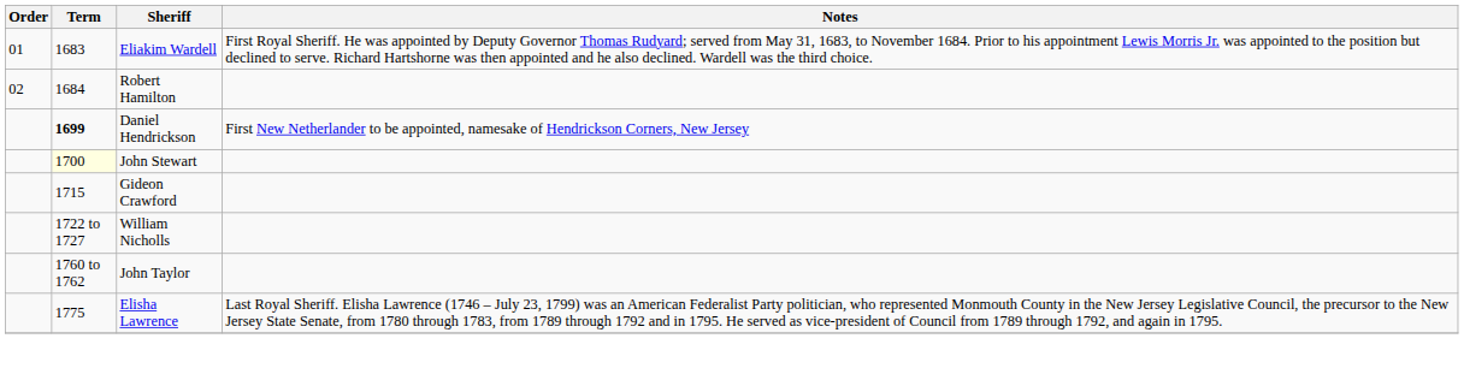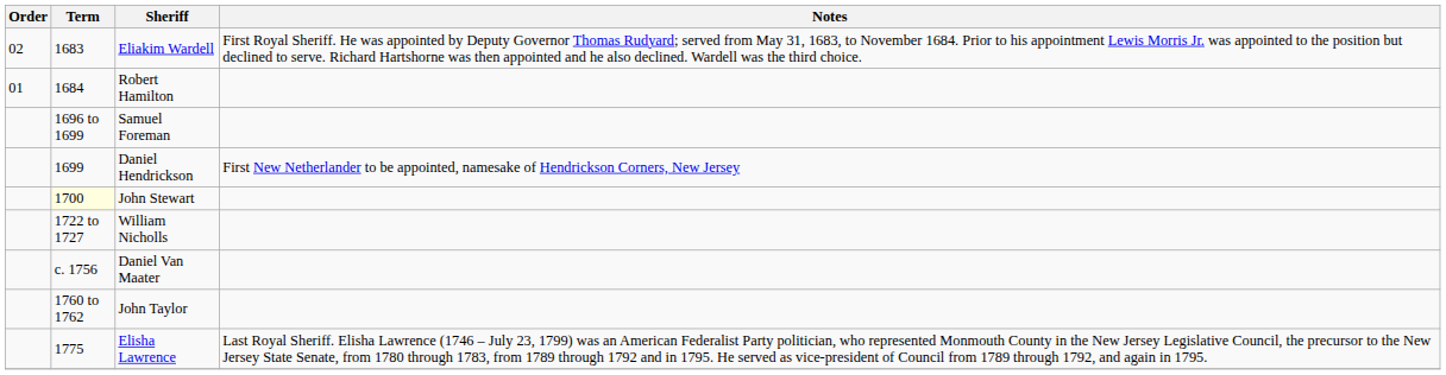 <table class="wikitable sortable">
 <tr>
 <th>Order</th>
 <th>Term</th>
 <th>Sheriff</th>
 <th>Notes</th>
 </tr>
 <tr>
-<td>01</td>
+<td>02</td>
 <td>1683</td>
 <td><a href='#'>Eliakim Wardell</a></td>
 <td>First Royal Sheriff. He was appointed by Deputy Governor <a href='#'>Thomas Rudyard</a>; served from May 31, 1683, to November 1684. Prior to his appointment <a href='#'>Lewis Morris Jr.</a> was appointed to the position but declined to serve. Richard Hartshorne was then appointed and he also declined. Wardell was the third choice.</td>
 </tr>
 <tr>
-<td>02</td>
+<td>01</td>
 <td>1684</td>
 <td>Robert Hamilton</td>
 </tr>
 <tr>
 <td></td>
-<td><strong>1699</strong></td>
+<td>1696 to 1699</td>
+<td>Samuel Foreman</td>
+<td></td>
+</tr>
+<tr>
+<td></td>
+<td>1699</td>
 <td>Daniel Hendrickson</td>
 <td>First <a href='#'>New Netherlander</a> to be appointed, namesake of <a href='#'>Hendrickson Corners, New Jersey</a></td>
 </tr>
 <tr>
 <td></td>
 <td style="background: lightyellow;">1700</td>
 <td>John Stewart</td>
 <td></td>
 </tr>
 <tr>
 <td></td>
-<td>1715</td>
-<td>Gideon Crawford</td>
+<td>1722 to 1727</td>
+<td>William Nicholls</td>
 <td></td>
 </tr>
 <tr>
 <td></td>
-<td>1722 to 1727</td>
-<td>William Nicholls</td>
+<td>c. 1756</td>
+<td>Daniel Van Maater</td>
 <td></td>
 </tr>
 <tr>
 <td></td>
 <td>1760 to 1762</td>
 <td>John Taylor</td>
 <td></td>
 </tr>
 <tr>
 <td></td>
 <td>1775</td>
 <td><a href='#'>Elisha Lawrence</a></td>
 <td>Last Royal Sheriff. Elisha Lawrence (1746 – July 23, 1799) was an American Federalist Party  politician, who represented Monmouth County in the New Jersey Legislative Council, the precursor to the New Jersey State Senate, from 1780 through 1783, from 1789 through 1792 and in 1795. He served as vice-president of Council from 1789 through 1792, and again in 1795.</td>
 </tr>
 <tr>
 </tr>
 </table>
